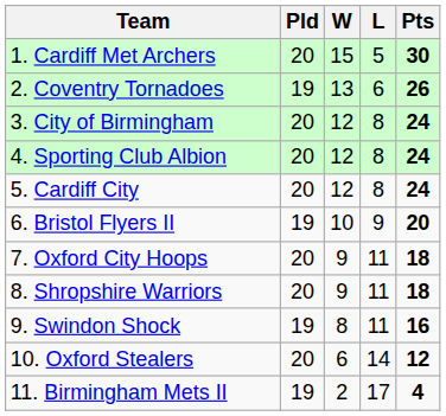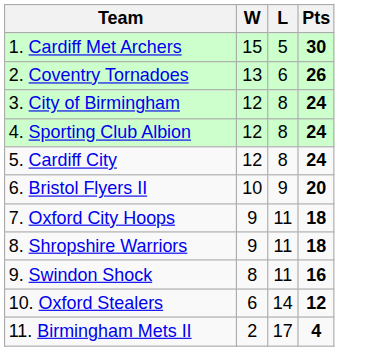 <table class="wikitable" style="text-align: center;">
 <tr>
 <th style="width:200px;">Team</th>
-<th style="width:20px;" abbr="Played">Pld</th>
 <th style="width:20px;" abbr="Won">W</th>
 <th style="width:20px;" abbr="Lost">L</th>
 <th style="width:20px;" abbr="Points">Pts</th>
 </tr>
 <tr style="background:#cfc;">
 <td style="text-align:left;">1. <a href='#'>Cardiff Met Archers</a></td>
-<td>20</td>
 <td>15</td>
 <td>5</td>
 <td><strong>30</strong></td>
 </tr>
 <tr style="background:#cfc;">
 <td style="text-align:left;">2. <a href='#'>Coventry Tornadoes</a></td>
-<td>19</td>
 <td>13</td>
 <td>6</td>
 <td><strong>26</strong></td>
 </tr>
 <tr style="background:#cfc;">
 <td style="text-align:left;">3. <a href='#'>City of Birmingham</a></td>
-<td>20</td>
 <td>12</td>
 <td>8</td>
 <td><strong>24</strong></td>
 </tr>
 <tr style="background:#cfc;">
 <td style="text-align:left;">4. <a href='#'>Sporting Club Albion</a></td>
-<td>20</td>
 <td>12</td>
 <td>8</td>
 <td><strong>24</strong></td>
 </tr>
 <tr style="background:;">
 <td style="text-align:left;">5. <a href='#'>Cardiff City</a></td>
-<td>20</td>
 <td>12</td>
 <td>8</td>
 <td><strong>24</strong></td>
 </tr>
 <tr style="background:;">
 <td style="text-align:left;">6. <a href='#'>Bristol Flyers II</a></td>
-<td>19</td>
 <td>10</td>
 <td>9</td>
 <td><strong>20</strong></td>
 </tr>
 <tr style="background: ;">
 <td style="text-align:left;">7. <a href='#'>Oxford City Hoops</a></td>
-<td>20</td>
 <td>9</td>
 <td>11</td>
 <td><strong>18</strong></td>
 </tr>
 <tr style="background: ;">
 <td style="text-align:left;">8. <a href='#'>Shropshire Warriors</a></td>
-<td>20</td>
 <td>9</td>
 <td>11</td>
 <td><strong>18</strong></td>
 </tr>
 <tr style="background: ;">
 <td style="text-align:left;">9. <a href='#'>Swindon Shock</a></td>
-<td>19</td>
 <td>8</td>
 <td>11</td>
 <td><strong>16</strong></td>
 </tr>
 <tr style="background: ;">
 <td style="text-align:left;">10. <a href='#'>Oxford Stealers</a></td>
-<td>20</td>
 <td>6</td>
 <td>14</td>
 <td><strong>12</strong></td>
 </tr>
 <tr style="background: ;">
 <td style="text-align:left;">11. <a href='#'>Birmingham Mets II</a></td>
-<td>19</td>
 <td>2</td>
 <td>17</td>
 <td><strong>4</strong></td>
 </tr>
 </table>
